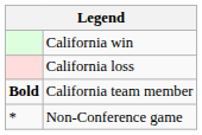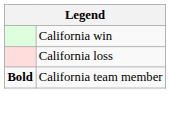 <table class="wikitable" style="font-size:90%">
 <tr>
 <th colspan=2>Legend</th>
 </tr>
 <tr>
 <td style="background:#ddffdd;"> </td>
 <td>California win</td>
 </tr>
 <tr>
 <td style="background:#ffdddd;"> </td>
 <td>California loss</td>
 </tr>
 <tr>
 <td><strong>Bold</strong></td>
 <td>California team member</td>
 </tr>
-<tr>
-<td>*</td>
-<td>Non-Conference game</td>
-</tr>
 </table>
